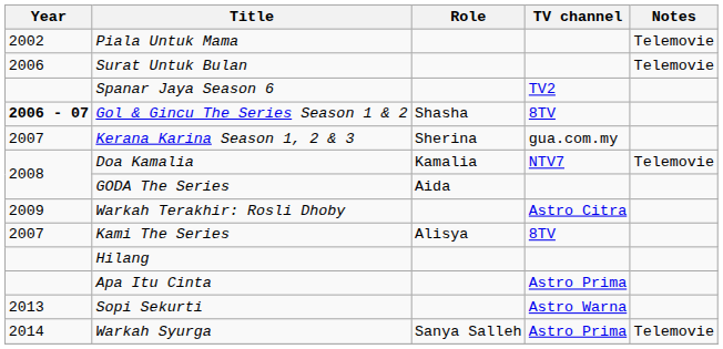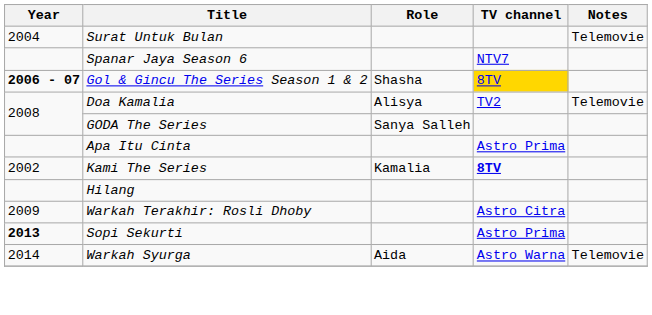 <table class="wikitable sortable">
 <tr>
 <th>Year</th>
 <th>Title</th>
 <th>Role</th>
 <th>TV channel</th>
 <th class="unsortable">Notes</th>
 </tr>
 <tr>
-<td>2002</td>
-<td><em>Piala Untuk Mama</em></td>
-<td></td>
-<td></td>
-<td>Telemovie</td>
-</tr>
-<tr>
-<td>2006</td>
+<td>2004</td>
 <td><em>Surat Untuk Bulan</em></td>
 <td></td>
 <td></td>
 <td>Telemovie</td>
 </tr>
 <tr>
 <td></td>
 <td><em>Spanar Jaya Season 6</em></td>
 <td></td>
-<td><a href='#'>TV2</a></td>
+<td><a href='#'>NTV7</a></td>
 <td></td>
 </tr>
 <tr>
 <td><strong>2006 - 07</strong></td>
 <td><em><a href='#'>Gol & Gincu The Series</a> Season 1 & 2</em></td>
 <td>Shasha</td>
-<td><a href='#'>8TV</a></td>
-<td></td>
-</tr>
-<tr>
-<td>2007</td>
-<td><em><a href='#'>Kerana Karina</a> Season 1, 2 & 3</em></td>
-<td>Sherina</td>
-<td>gua.com.my</td>
+<td style="background: gold;"><a href='#'>8TV</a></td>
 <td></td>
 </tr>
 <tr>
 <td rowspan=2>2008</td>
 <td><em>Doa Kamalia</em></td>
-<td>Kamalia</td>
-<td><a href='#'>NTV7</a></td>
+<td>Alisya</td>
+<td><a href='#'>TV2</a></td>
 <td>Telemovie</td>
 </tr>
 <tr>
 <td><em>GODA The Series</em></td>
-<td>Aida</td>
+<td>Sanya Salleh</td>
+<td></td>
+<td></td>
+</tr>
+<tr>
+<td></td>
+<td><em>Apa Itu Cinta</em></td>
+<td></td>
+<td><a href='#'>Astro Prima</a></td>
+<td></td>
+</tr>
+<tr>
+<td>2002</td>
+<td><em>Kami The Series</em></td>
+<td>Kamalia</td>
+<td><strong><a href='#'>8TV</a></strong></td>
+<td></td>
+</tr>
+<tr>
+<td></td>
+<td><em>Hilang</em></td>
+<td></td>
 <td></td>
 <td></td>
 </tr>
 <tr>
 <td>2009</td>
 <td><em>Warkah Terakhir: Rosli Dhoby</em></td>
 <td></td>
 <td><a href='#'>Astro Citra</a></td>
 <td></td>
 </tr>
 <tr>
-<td>2007</td>
-<td><em>Kami The Series</em></td>
-<td>Alisya</td>
-<td><a href='#'>8TV</a></td>
-<td></td>
-</tr>
-<tr>
-<td></td>
-<td><em>Hilang</em></td>
-<td></td>
-<td></td>
-<td></td>
-</tr>
-<tr>
-<td></td>
-<td><em>Apa Itu Cinta</em></td>
+<td><strong>2013</strong></td>
+<td><em>Sopi Sekurti</em></td>
 <td></td>
 <td><a href='#'>Astro Prima</a></td>
 <td></td>
 </tr>
 <tr>
-<td>2013</td>
-<td><em>Sopi Sekurti</em></td>
-<td></td>
-<td><a href='#'>Astro Warna</a></td>
-<td></td>
-</tr>
-<tr>
 <td>2014</td>
 <td><em>Warkah Syurga</em></td>
-<td>Sanya Salleh</td>
-<td><a href='#'>Astro Prima</a></td>
+<td>Aida</td>
+<td><a href='#'>Astro Warna</a></td>
 <td>Telemovie</td>
 </tr>
 <tr>
 </tr>
 </table>
